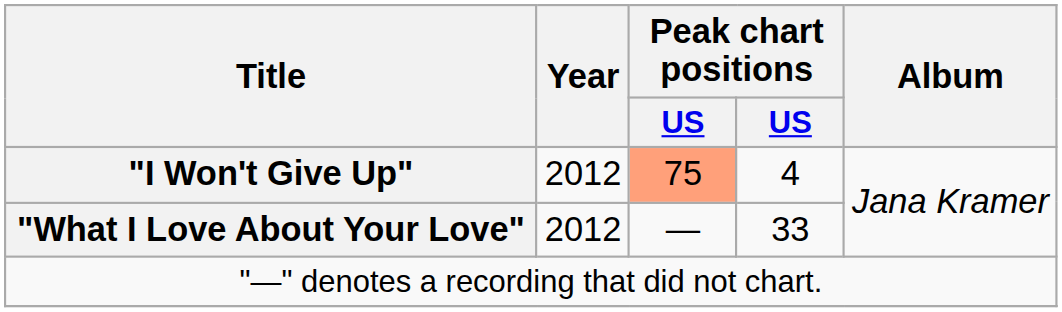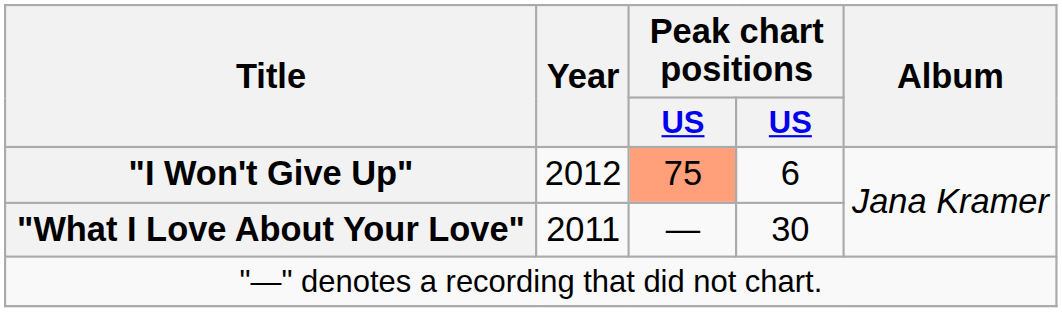 <table class="wikitable plainrowheaders" style="text-align:center;">
 <tr>
 <th scope="col" rowspan="2" style="width:15em;">Title</th>
 <th scope="col" rowspan="2" style="width:1em;">Year</th>
 <th scope="col" colspan="2">Peak chart positions</th>
 <th scope="col" rowspan="2">Album</th>
 </tr>
 <tr>
 <th scope="col" style="width:3em;font-size:90%;"><a href='#'>US</a><br></th>
 <th scope="col" style="width:3em;font-size:90%;"><a href='#'>US </a><br></th>
 </tr>
 <tr>
 <th scope="row">"I Won't Give Up"</th>
 <td>2012</td>
 <td style="background: lightsalmon;">75</td>
-<td>4</td>
+<td>6</td>
 <td rowspan="2"><em>Jana Kramer</em></td>
 </tr>
 <tr>
 <th scope="row">"What I Love About Your Love"</th>
-<td>2012</td>
+<td>2011</td>
 <td>—</td>
-<td>33</td>
+<td>30</td>
 </tr>
 <tr>
 <td colspan="5" style="font-size:90%">"—" denotes a recording that did not chart.</td>
 </tr>
 <tr>
 </tr>
 </table>
